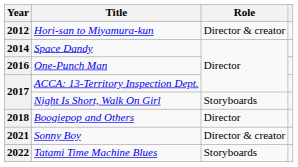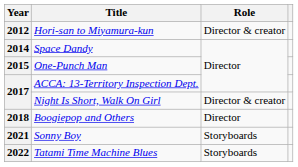 <table class="wikitable">
 <tr>
 <th>Year</th>
 <th>Title</th>
 <th>Role</th>
 <th></th>
 </tr>
 <tr>
 <th>2012</th>
 <td><em><a href='#'>Hori-san to Miyamura-kun</a></em></td>
 <td>Director & creator</td>
 <td></td>
 </tr>
 <tr>
 <th>2014</th>
 <td><em><a href='#'>Space Dandy</a></em></td>
 <td rowspan="3">Director</td>
 <td></td>
 </tr>
 <tr>
-<th>2016</th>
+<th>2015</th>
 <td><em><a href='#'>One-Punch Man</a></em></td>
 <td></td>
 </tr>
 <tr>
 <th rowspan="2">2017</th>
 <td><em><a href='#'>ACCA: 13-Territory Inspection Dept.</a></em></td>
 <td></td>
 </tr>
 <tr>
 <td><em><a href='#'>Night Is Short, Walk On Girl</a></em></td>
-<td>Storyboards</td>
+<td>Director & creator</td>
 <td></td>
 </tr>
 <tr>
 <th>2018</th>
 <td><em><a href='#'>Boogiepop and Others</a></em></td>
 <td>Director</td>
 <td></td>
 </tr>
 <tr>
 <th>2021</th>
 <td><em><a href='#'>Sonny Boy</a></em></td>
-<td>Director & creator</td>
+<td>Storyboards</td>
 <td></td>
 </tr>
 <tr>
 <th>2022</th>
 <td><em><a href='#'>Tatami Time Machine Blues</a></em></td>
 <td>Storyboards</td>
 <td></td>
 </tr>
 </table>
